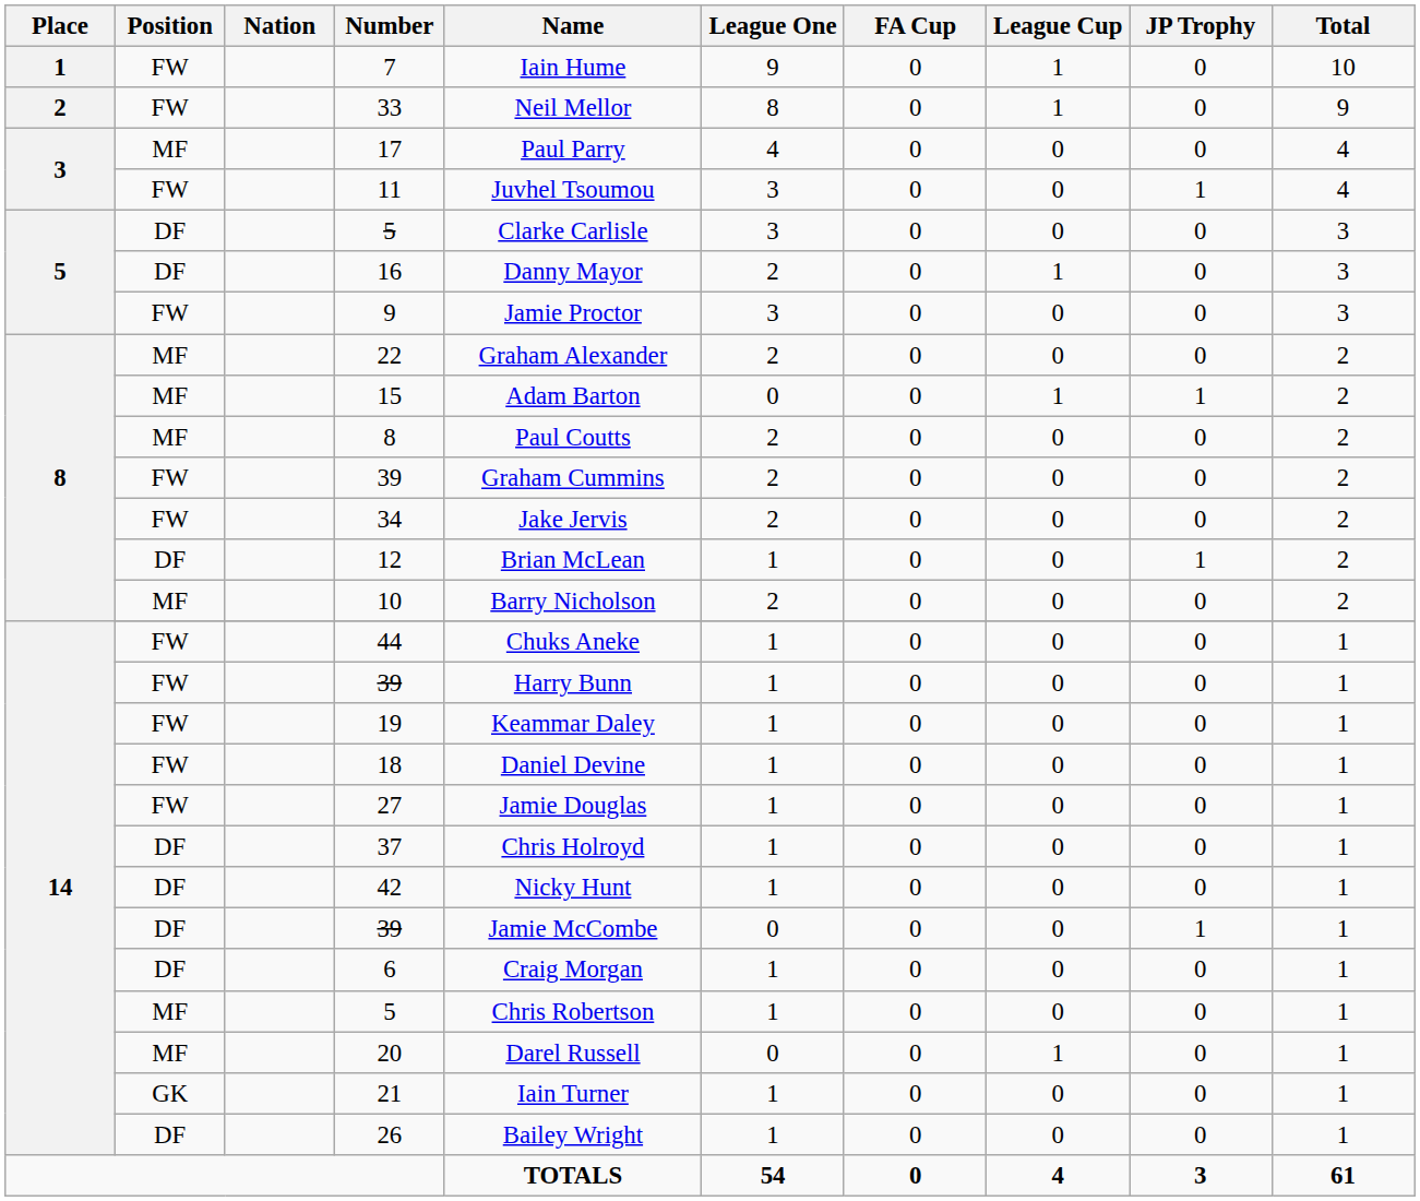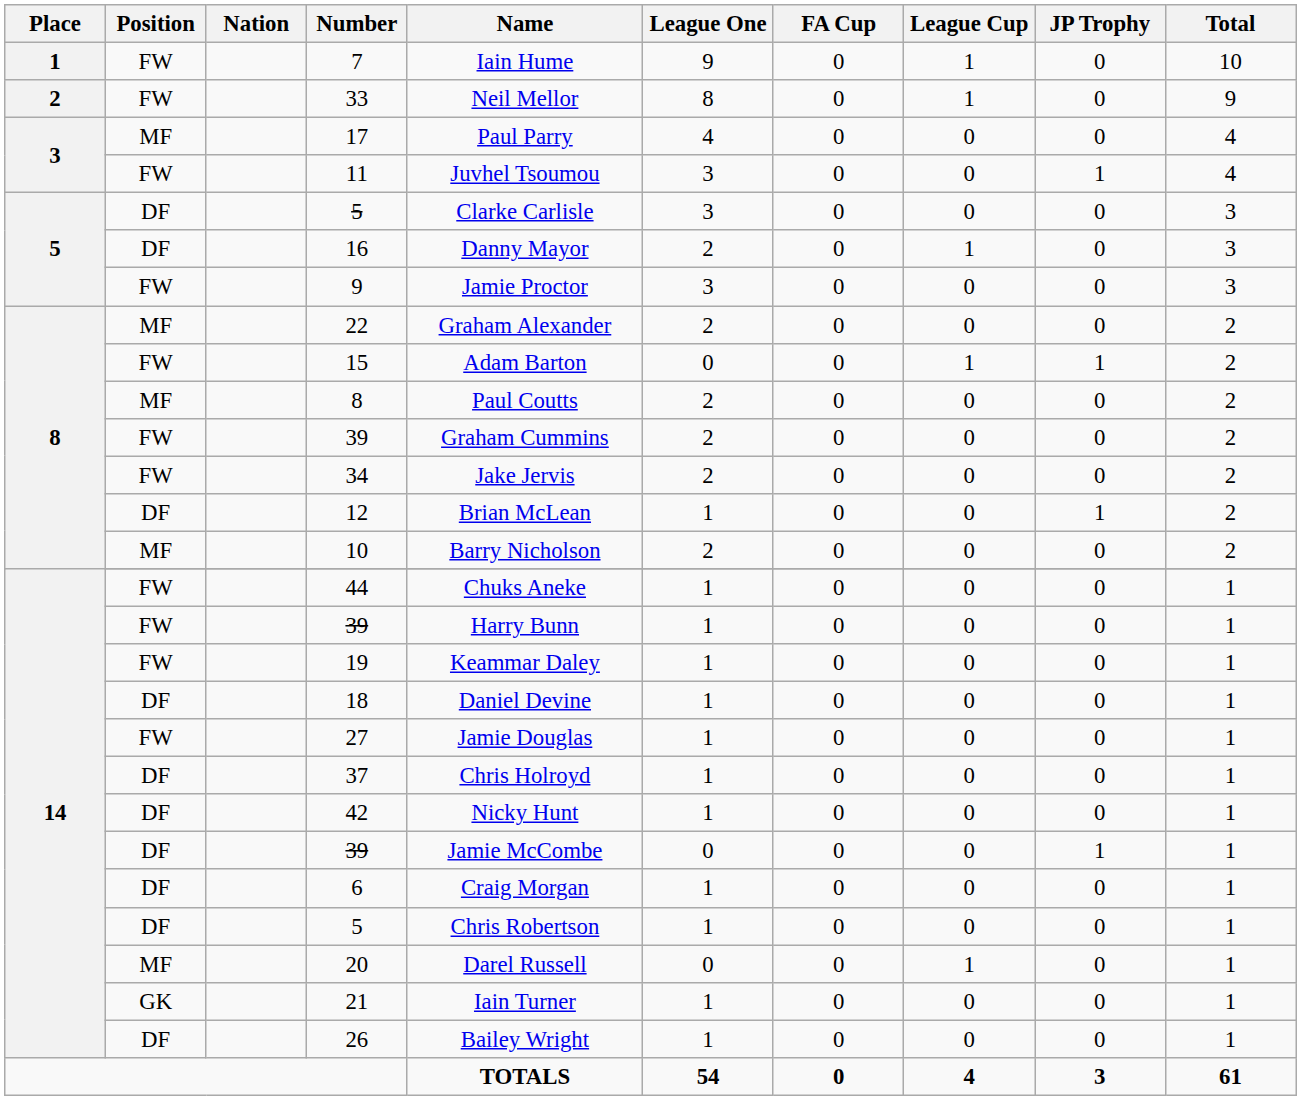 <table class="wikitable" style="font-size: 95%; text-align: center;">
 <tr>
 <th width=60>Place</th>
 <th width=60>Position</th>
 <th width=60>Nation</th>
 <th width=60>Number</th>
 <th width=150>Name</th>
 <th width=80>League One</th>
 <th width=80>FA Cup</th>
 <th width=80>League Cup</th>
 <th width=80>JP Trophy</th>
 <th width=80><strong>Total</strong></th>
 </tr>
 <tr>
 <th rowspan="1">1</th>
 <td>FW</td>
 <td></td>
 <td>7</td>
 <td><a href='#'>Iain Hume</a></td>
 <td>9</td>
 <td>0</td>
 <td>1</td>
 <td>0</td>
 <td>10</td>
 </tr>
 <tr>
 <th>2</th>
 <td>FW</td>
 <td></td>
 <td>33</td>
 <td><a href='#'>Neil Mellor</a></td>
 <td>8</td>
 <td>0</td>
 <td>1</td>
 <td>0</td>
 <td>9</td>
 </tr>
 <tr>
 <th rowspan="2">3</th>
 <td>MF</td>
 <td></td>
 <td>17</td>
 <td><a href='#'>Paul Parry</a></td>
 <td>4</td>
 <td>0</td>
 <td>0</td>
 <td>0</td>
 <td>4</td>
 </tr>
 <tr>
 <td>FW</td>
 <td></td>
 <td>11</td>
 <td><a href='#'>Juvhel Tsoumou</a></td>
 <td>3</td>
 <td>0</td>
 <td>0</td>
 <td>1</td>
 <td>4</td>
 </tr>
 <tr>
 <th rowspan="3">5</th>
 <td>DF</td>
 <td></td>
 <td><s>5</s></td>
 <td><a href='#'>Clarke Carlisle</a></td>
 <td>3</td>
 <td>0</td>
 <td>0</td>
 <td>0</td>
 <td>3</td>
 </tr>
 <tr>
 <td>DF</td>
 <td></td>
 <td>16</td>
 <td><a href='#'>Danny Mayor</a></td>
 <td>2</td>
 <td>0</td>
 <td>1</td>
 <td>0</td>
 <td>3</td>
 </tr>
 <tr>
 <td>FW</td>
 <td></td>
 <td>9</td>
 <td><a href='#'>Jamie Proctor</a></td>
 <td>3</td>
 <td>0</td>
 <td>0</td>
 <td>0</td>
 <td>3</td>
 </tr>
 <tr>
 <th rowspan="7">8</th>
 <td>MF</td>
 <td></td>
 <td>22</td>
 <td><a href='#'>Graham Alexander</a></td>
 <td>2</td>
 <td>0</td>
 <td>0</td>
 <td>0</td>
 <td>2</td>
 </tr>
 <tr>
-<td>MF</td>
+<td>FW</td>
 <td></td>
 <td>15</td>
 <td><a href='#'>Adam Barton</a></td>
 <td>0</td>
 <td>0</td>
 <td>1</td>
 <td>1</td>
 <td>2</td>
 </tr>
 <tr>
 <td>MF</td>
 <td></td>
 <td>8</td>
 <td><a href='#'>Paul Coutts</a></td>
 <td>2</td>
 <td>0</td>
 <td>0</td>
 <td>0</td>
 <td>2</td>
 </tr>
 <tr>
 <td>FW</td>
 <td></td>
 <td>39</td>
 <td><a href='#'>Graham Cummins</a></td>
 <td>2</td>
 <td>0</td>
 <td>0</td>
 <td>0</td>
 <td>2</td>
 </tr>
 <tr>
 <td>FW</td>
 <td></td>
 <td>34</td>
 <td><a href='#'>Jake Jervis</a></td>
 <td>2</td>
 <td>0</td>
 <td>0</td>
 <td>0</td>
 <td>2</td>
 </tr>
 <tr>
 <td>DF</td>
 <td></td>
 <td>12</td>
 <td><a href='#'>Brian McLean</a></td>
 <td>1</td>
 <td>0</td>
 <td>0</td>
 <td>1</td>
 <td>2</td>
 </tr>
 <tr>
 <td>MF</td>
 <td></td>
 <td>10</td>
 <td><a href='#'>Barry Nicholson</a></td>
 <td>2</td>
 <td>0</td>
 <td>0</td>
 <td>0</td>
 <td>2</td>
 </tr>
 <tr>
 <th rowspan="14">14</th>
 </tr>
 <tr>
 <td>FW</td>
 <td></td>
 <td>44</td>
 <td><a href='#'>Chuks Aneke</a></td>
 <td>1</td>
 <td>0</td>
 <td>0</td>
 <td>0</td>
 <td>1</td>
 </tr>
 <tr>
 <td>FW</td>
 <td></td>
 <td><s>39</s></td>
 <td><a href='#'>Harry Bunn</a></td>
 <td>1</td>
 <td>0</td>
 <td>0</td>
 <td>0</td>
 <td>1</td>
 </tr>
 <tr>
 <td>FW</td>
 <td></td>
 <td>19</td>
 <td><a href='#'>Keammar Daley</a></td>
 <td>1</td>
 <td>0</td>
 <td>0</td>
 <td>0</td>
 <td>1</td>
 </tr>
 <tr>
-<td>FW</td>
+<td>DF</td>
 <td></td>
 <td>18</td>
 <td><a href='#'>Daniel Devine</a></td>
 <td>1</td>
 <td>0</td>
 <td>0</td>
 <td>0</td>
 <td>1</td>
 </tr>
 <tr>
 <td>FW</td>
 <td></td>
 <td>27</td>
 <td><a href='#'>Jamie Douglas</a></td>
 <td>1</td>
 <td>0</td>
 <td>0</td>
 <td>0</td>
 <td>1</td>
 </tr>
 <tr>
 <td>DF</td>
 <td></td>
 <td>37</td>
 <td><a href='#'>Chris Holroyd</a></td>
 <td>1</td>
 <td>0</td>
 <td>0</td>
 <td>0</td>
 <td>1</td>
 </tr>
 <tr>
 <td>DF</td>
 <td></td>
 <td>42</td>
 <td><a href='#'>Nicky Hunt</a></td>
 <td>1</td>
 <td>0</td>
 <td>0</td>
 <td>0</td>
 <td>1</td>
 </tr>
 <tr>
 <td>DF</td>
 <td></td>
 <td><s>39</s></td>
 <td><a href='#'>Jamie McCombe</a></td>
 <td>0</td>
 <td>0</td>
 <td>0</td>
 <td>1</td>
 <td>1</td>
 </tr>
 <tr>
 <td>DF</td>
 <td></td>
 <td>6</td>
 <td><a href='#'>Craig Morgan</a></td>
 <td>1</td>
 <td>0</td>
 <td>0</td>
 <td>0</td>
 <td>1</td>
 </tr>
 <tr>
-<td>MF</td>
+<td>DF</td>
 <td></td>
 <td>5</td>
 <td><a href='#'>Chris Robertson</a></td>
 <td>1</td>
 <td>0</td>
 <td>0</td>
 <td>0</td>
 <td>1</td>
 </tr>
 <tr>
 <td>MF</td>
 <td></td>
 <td>20</td>
 <td><a href='#'>Darel Russell</a></td>
 <td>0</td>
 <td>0</td>
 <td>1</td>
 <td>0</td>
 <td>1</td>
 </tr>
 <tr>
 <td>GK</td>
 <td></td>
 <td>21</td>
 <td><a href='#'>Iain Turner</a></td>
 <td>1</td>
 <td>0</td>
 <td>0</td>
 <td>0</td>
 <td>1</td>
 </tr>
 <tr>
 <td>DF</td>
 <td></td>
 <td>26</td>
 <td><a href='#'>Bailey Wright</a></td>
 <td>1</td>
 <td>0</td>
 <td>0</td>
 <td>0</td>
 <td>1</td>
 </tr>
 <tr>
 <td colspan="4"></td>
 <td><strong>TOTALS</strong></td>
 <td><strong>54</strong></td>
 <td><strong>0</strong></td>
 <td><strong>4</strong></td>
 <td><strong>3</strong></td>
 <td><strong>61</strong></td>
 </tr>
 </table>
